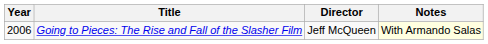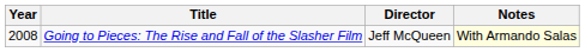 <table class="wikitable plainrowheaders">
 <tr>
 <th>Year</th>
 <th>Title</th>
 <th>Director</th>
 <th>Notes</th>
 </tr>
 <tr>
-<td>2006</td>
+<td>2008</td>
 <td><em><a href='#'>Going to Pieces: The Rise and Fall of the Slasher Film</a></em></td>
 <td>Jeff McQueen</td>
 <td style="background: lightyellow;">With Armando Salas</td>
 </tr>
 </table>
